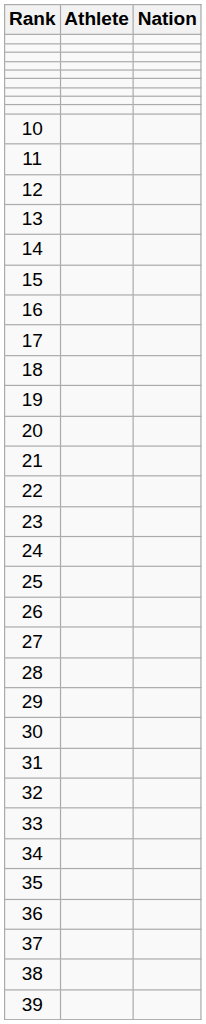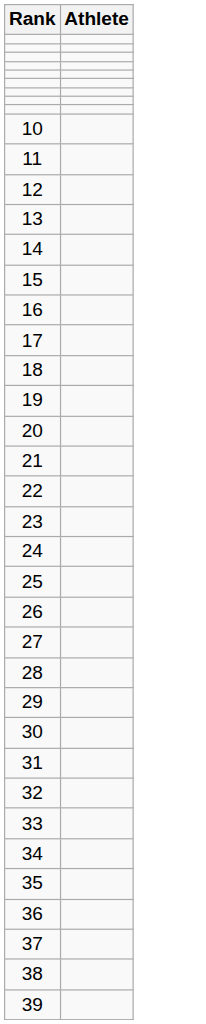 <table class="wikitable sortable" style="text-align:left">
 <tr>
 <th>Rank</th>
 <th>Athlete</th>
-<th>Nation</th>
 </tr>
 <tr>
 <td align="center"></td>
-<td></td>
 <td></td>
 </tr>
 <tr>
 <td align="center"></td>
 <td></td>
+</tr>
+<tr>
+<td align="center"></td>
 <td></td>
 </tr>
 <tr>
 <td align="center"></td>
 <td></td>
+</tr>
+<tr>
+<td align="center"></td>
 <td></td>
 </tr>
 <tr>
 <td align="center"></td>
 <td></td>
+</tr>
+<tr>
+<td align="center"></td>
 <td></td>
 </tr>
 <tr>
 <td align="center"></td>
 <td></td>
-<td></td>
 </tr>
 <tr>
 <td align="center"></td>
-<td></td>
-<td></td>
-</tr>
-<tr>
-<td align="center"></td>
-<td></td>
-<td></td>
-</tr>
-<tr>
-<td align="center"></td>
-<td></td>
-<td></td>
-</tr>
-<tr>
-<td align="center"></td>
-<td></td>
 <td></td>
 </tr>
 <tr>
 <td align="center">10</td>
 <td></td>
-<td></td>
 </tr>
 <tr>
 <td align="center">11</td>
-<td></td>
 <td></td>
 </tr>
 <tr>
 <td align="center">12</td>
 <td></td>
-<td></td>
 </tr>
 <tr>
 <td align="center">13</td>
-<td></td>
 <td></td>
 </tr>
 <tr>
 <td align="center">14</td>
 <td></td>
-<td></td>
 </tr>
 <tr>
 <td align="center">15</td>
-<td></td>
 <td></td>
 </tr>
 <tr>
 <td align="center">16</td>
 <td></td>
-<td></td>
 </tr>
 <tr>
 <td align="center">17</td>
-<td></td>
 <td></td>
 </tr>
 <tr>
 <td align="center">18</td>
 <td></td>
-<td></td>
 </tr>
 <tr>
 <td align="center">19</td>
-<td></td>
 <td></td>
 </tr>
 <tr>
 <td align="center">20</td>
 <td></td>
-<td></td>
 </tr>
 <tr>
 <td align="center">21</td>
-<td></td>
 <td></td>
 </tr>
 <tr>
 <td align="center">22</td>
 <td></td>
-<td></td>
 </tr>
 <tr>
 <td align="center">23</td>
-<td></td>
 <td></td>
 </tr>
 <tr>
 <td align="center">24</td>
 <td></td>
-<td></td>
 </tr>
 <tr>
 <td align="center">25</td>
-<td></td>
 <td></td>
 </tr>
 <tr>
 <td align="center">26</td>
 <td></td>
-<td></td>
 </tr>
 <tr>
 <td align="center">27</td>
-<td></td>
 <td></td>
 </tr>
 <tr>
 <td align="center">28</td>
 <td></td>
-<td></td>
 </tr>
 <tr>
 <td align="center">29</td>
-<td></td>
 <td></td>
 </tr>
 <tr>
 <td align="center">30</td>
 <td></td>
-<td></td>
 </tr>
 <tr>
 <td align="center">31</td>
-<td></td>
 <td></td>
 </tr>
 <tr>
 <td align="center">32</td>
 <td></td>
-<td></td>
 </tr>
 <tr>
 <td align="center">33</td>
-<td></td>
 <td></td>
 </tr>
 <tr>
 <td align="center">34</td>
 <td></td>
-<td></td>
 </tr>
 <tr>
 <td align="center">35</td>
-<td></td>
 <td></td>
 </tr>
 <tr>
 <td align="center">36</td>
 <td></td>
-<td></td>
 </tr>
 <tr>
 <td align="center">37</td>
-<td></td>
 <td></td>
 </tr>
 <tr>
 <td align="center">38</td>
 <td></td>
-<td></td>
 </tr>
 <tr>
 <td align="center">39</td>
 <td></td>
-<td></td>
 </tr>
 </table>
